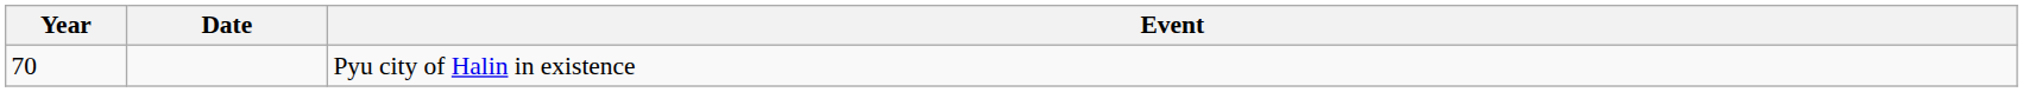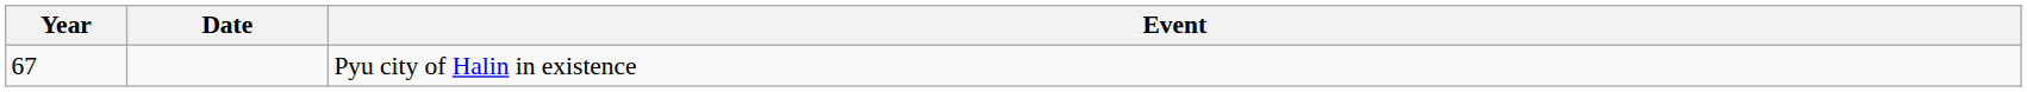 <table class="wikitable" width="100%">
 <tr>
 <th style="width:6%">Year</th>
 <th style="width:10%">Date</th>
 <th>Event</th>
 </tr>
 <tr>
-<td>70</td>
+<td>67</td>
 <td></td>
 <td>Pyu city of <a href='#'>Halin</a> in existence</td>
 </tr>
 </table>
